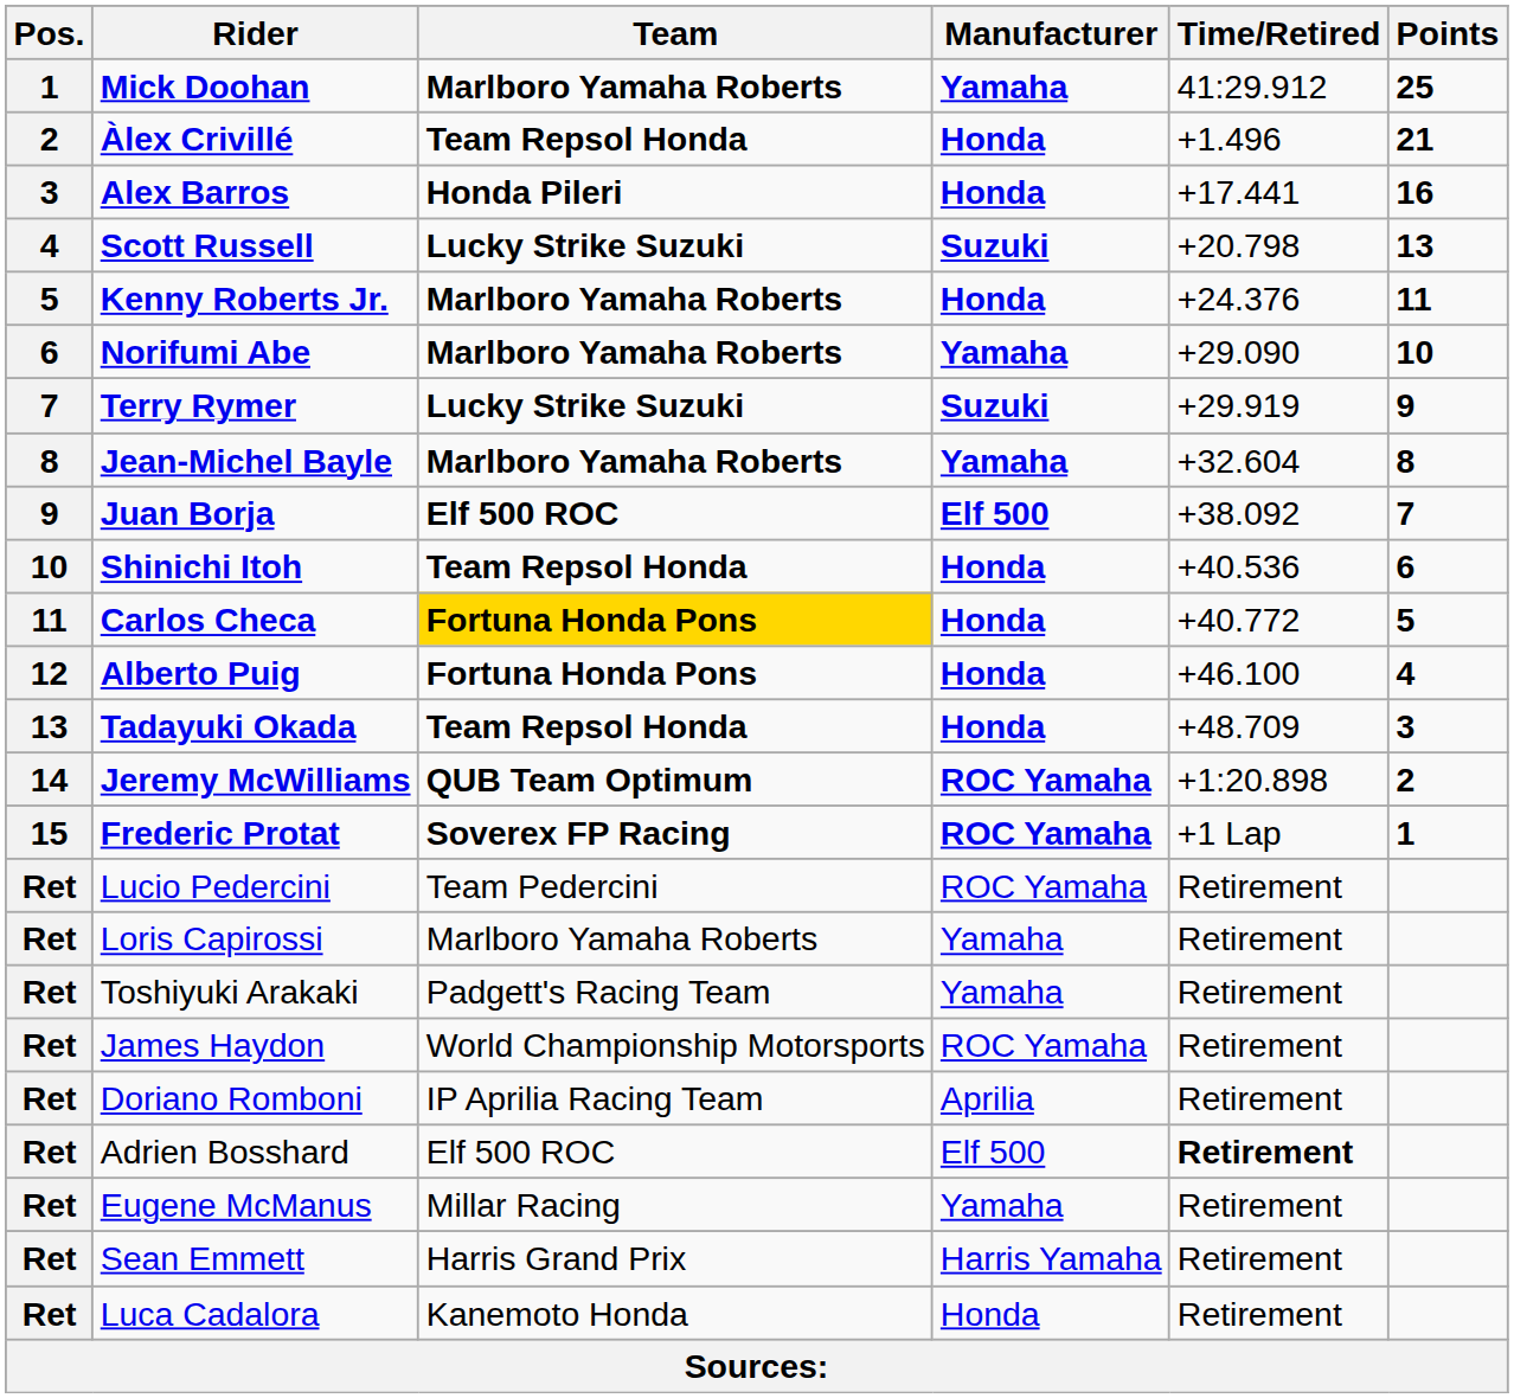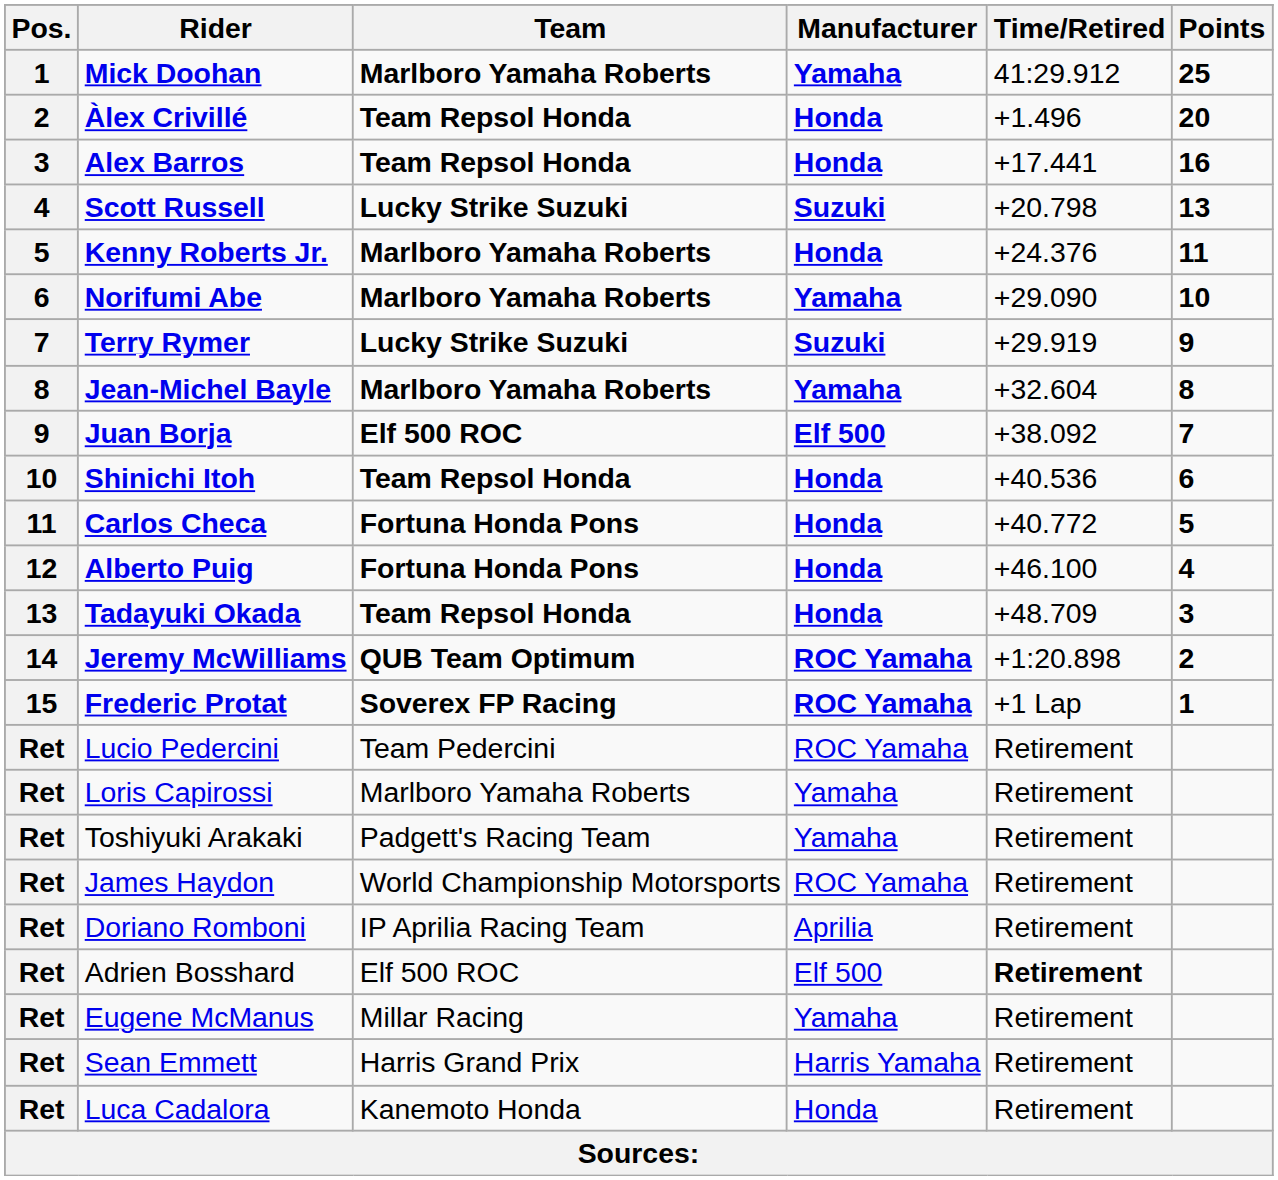 <table class="wikitable" style="font-size: 95%;">
 <tr>
 <th>Pos.</th>
 <th>Rider</th>
 <th>Team</th>
 <th>Manufacturer</th>
 <th>Time/Retired</th>
 <th>Points</th>
 </tr>
 <tr>
 <th>1</th>
 <td> <strong><a href='#'>Mick Doohan</a></strong></td>
 <td><strong>Marlboro Yamaha Roberts</strong></td>
 <td><strong><a href='#'>Yamaha</a></strong></td>
 <td>41:29.912</td>
 <td><strong>25</strong></td>
 </tr>
 <tr>
 <th>2</th>
 <td> <strong><a href='#'>Àlex Crivillé</a></strong></td>
 <td><strong>Team Repsol Honda</strong></td>
 <td><strong><a href='#'>Honda</a></strong></td>
 <td>+1.496</td>
-<td><strong>21</strong></td>
+<td><strong>20</strong></td>
 </tr>
 <tr>
 <th>3</th>
 <td> <strong><a href='#'>Alex Barros</a></strong></td>
-<td><strong>Honda Pileri</strong></td>
+<td><strong>Team Repsol Honda</strong></td>
 <td><strong><a href='#'>Honda</a></strong></td>
 <td>+17.441</td>
 <td><strong>16</strong></td>
 </tr>
 <tr>
 <th>4</th>
 <td> <strong><a href='#'>Scott Russell</a></strong></td>
 <td><strong>Lucky Strike Suzuki</strong></td>
 <td><strong><a href='#'>Suzuki</a></strong></td>
 <td>+20.798</td>
 <td><strong>13</strong></td>
 </tr>
 <tr>
 <th>5</th>
 <td> <strong><a href='#'>Kenny Roberts Jr.</a></strong></td>
 <td><strong>Marlboro Yamaha Roberts</strong></td>
 <td><strong><a href='#'>Honda</a></strong></td>
 <td>+24.376</td>
 <td><strong>11</strong></td>
 </tr>
 <tr>
 <th>6</th>
 <td> <strong><a href='#'>Norifumi Abe</a></strong></td>
 <td><strong>Marlboro Yamaha Roberts</strong></td>
 <td><strong><a href='#'>Yamaha</a></strong></td>
 <td>+29.090</td>
 <td><strong>10</strong></td>
 </tr>
 <tr>
 <th>7</th>
 <td> <strong><a href='#'>Terry Rymer</a></strong></td>
 <td><strong>Lucky Strike Suzuki</strong></td>
 <td><strong><a href='#'>Suzuki</a></strong></td>
 <td>+29.919</td>
 <td><strong>9</strong></td>
 </tr>
 <tr>
 <th>8</th>
 <td> <strong><a href='#'>Jean-Michel Bayle</a></strong></td>
 <td><strong>Marlboro Yamaha Roberts</strong></td>
 <td><strong><a href='#'>Yamaha</a></strong></td>
 <td>+32.604</td>
 <td><strong>8</strong></td>
 </tr>
 <tr>
 <th>9</th>
 <td> <strong><a href='#'>Juan Borja</a></strong></td>
 <td><strong>Elf 500 ROC</strong></td>
 <td><strong><a href='#'>Elf 500</a></strong></td>
 <td>+38.092</td>
 <td><strong>7</strong></td>
 </tr>
 <tr>
 <th>10</th>
 <td> <strong><a href='#'>Shinichi Itoh</a></strong></td>
 <td><strong>Team Repsol Honda</strong></td>
 <td><strong><a href='#'>Honda</a></strong></td>
 <td>+40.536</td>
 <td><strong>6</strong></td>
 </tr>
 <tr>
 <th>11</th>
 <td> <strong><a href='#'>Carlos Checa</a></strong></td>
-<td style="background: gold;"><strong>Fortuna Honda Pons</strong></td>
+<td><strong>Fortuna Honda Pons</strong></td>
 <td><strong><a href='#'>Honda</a></strong></td>
 <td>+40.772</td>
 <td><strong>5</strong></td>
 </tr>
 <tr>
 <th>12</th>
 <td> <strong><a href='#'>Alberto Puig</a></strong></td>
 <td><strong>Fortuna Honda Pons</strong></td>
 <td><strong><a href='#'>Honda</a></strong></td>
 <td>+46.100</td>
 <td><strong>4</strong></td>
 </tr>
 <tr>
 <th>13</th>
 <td> <strong><a href='#'>Tadayuki Okada</a></strong></td>
 <td><strong>Team Repsol Honda</strong></td>
 <td><strong><a href='#'>Honda</a></strong></td>
 <td>+48.709</td>
 <td><strong>3</strong></td>
 </tr>
 <tr>
 <th>14</th>
 <td> <strong><a href='#'>Jeremy McWilliams</a></strong></td>
 <td><strong>QUB Team Optimum</strong></td>
 <td><strong><a href='#'>ROC Yamaha</a></strong></td>
 <td>+1:20.898</td>
 <td><strong>2</strong></td>
 </tr>
 <tr>
 <th>15</th>
 <td> <strong><a href='#'>Frederic Protat</a></strong></td>
 <td><strong>Soverex FP Racing</strong></td>
 <td><strong><a href='#'>ROC Yamaha</a></strong></td>
 <td>+1 Lap</td>
 <td><strong>1</strong></td>
 </tr>
 <tr>
 <th>Ret</th>
 <td> <a href='#'>Lucio Pedercini</a></td>
 <td>Team Pedercini</td>
 <td><a href='#'>ROC Yamaha</a></td>
 <td>Retirement</td>
 <td></td>
 </tr>
 <tr>
 <th>Ret</th>
 <td> <a href='#'>Loris Capirossi</a></td>
 <td>Marlboro Yamaha Roberts</td>
 <td><a href='#'>Yamaha</a></td>
 <td>Retirement</td>
 <td></td>
 </tr>
 <tr>
 <th>Ret</th>
 <td> Toshiyuki Arakaki</td>
 <td>Padgett's Racing Team</td>
 <td><a href='#'>Yamaha</a></td>
 <td>Retirement</td>
 <td></td>
 </tr>
 <tr>
 <th>Ret</th>
 <td> <a href='#'>James Haydon</a></td>
 <td>World Championship Motorsports</td>
 <td><a href='#'>ROC Yamaha</a></td>
 <td>Retirement</td>
 <td></td>
 </tr>
 <tr>
 <th>Ret</th>
 <td> <a href='#'>Doriano Romboni</a></td>
 <td>IP Aprilia Racing Team</td>
 <td><a href='#'>Aprilia</a></td>
 <td>Retirement</td>
 <td></td>
 </tr>
 <tr>
 <th>Ret</th>
 <td> Adrien Bosshard</td>
 <td>Elf 500 ROC</td>
 <td><a href='#'>Elf 500</a></td>
 <td><strong>Retirement</strong></td>
 <td></td>
 </tr>
 <tr>
 <th>Ret</th>
 <td> <a href='#'>Eugene McManus</a></td>
 <td>Millar Racing</td>
 <td><a href='#'>Yamaha</a></td>
 <td>Retirement</td>
 <td></td>
 </tr>
 <tr>
 <th>Ret</th>
 <td> <a href='#'>Sean Emmett</a></td>
 <td>Harris Grand Prix</td>
 <td><a href='#'>Harris Yamaha</a></td>
 <td>Retirement</td>
 <td></td>
 </tr>
 <tr>
 <th>Ret</th>
 <td> <a href='#'>Luca Cadalora</a></td>
 <td>Kanemoto Honda</td>
 <td><a href='#'>Honda</a></td>
 <td>Retirement</td>
 <td></td>
 </tr>
 <tr>
 <th colspan=8>Sources: </th>
 </tr>
 </table>
